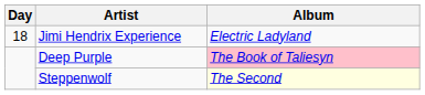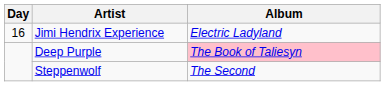 <table class="wikitable" border="1">
 <tr>
 <th>Day</th>
 <th width="200">Artist</th>
 <th width="250">Album</th>
 </tr>
 <tr>
-<td style="text-align:center;" rowspan="1">18</td>
+<td style="text-align:center;" rowspan="1">16</td>
 <td><a href='#'>Jimi Hendrix Experience</a></td>
 <td><em><a href='#'>Electric Ladyland</a></em></td>
 </tr>
 <tr>
 <td rowspan="2" align="center"></td>
 <td><a href='#'>Deep Purple</a></td>
 <td style="background: pink;"><em><a href='#'>The Book of Taliesyn</a></em></td>
 </tr>
 <tr>
 <td><a href='#'>Steppenwolf</a></td>
-<td style="background: lightyellow;"><em><a href='#'>The Second</a></em></td>
+<td><em><a href='#'>The Second</a></em></td>
 </tr>
 </table>
